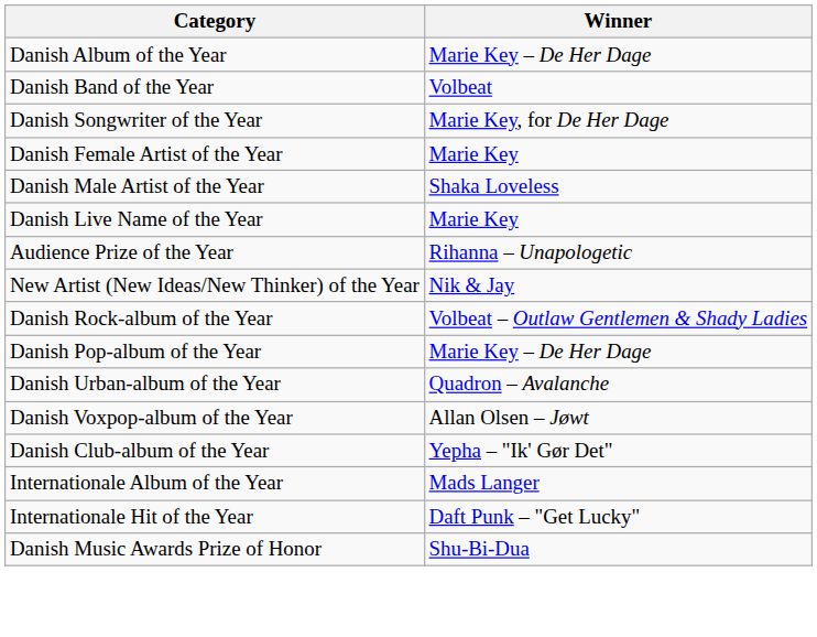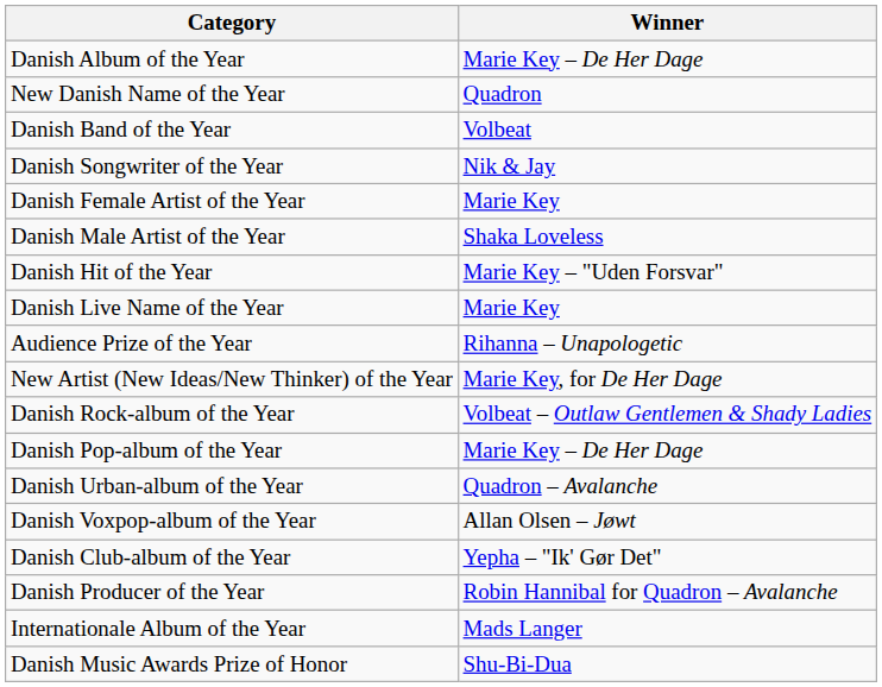 <table class="wikitable">
 <tr>
 <th>Category</th>
 <th>Winner</th>
 </tr>
 <tr>
 <td>Danish Album of the Year</td>
 <td><a href='#'>Marie Key</a> – <em>De Her Dage</em></td>
 </tr>
 <tr>
+<td>New Danish Name of the Year</td>
+<td><a href='#'>Quadron</a></td>
+</tr>
+<tr>
 <td>Danish Band of the Year</td>
 <td><a href='#'>Volbeat</a></td>
 </tr>
 <tr>
 <td>Danish Songwriter of the Year</td>
-<td><a href='#'>Marie Key</a>,  for <em>De Her Dage</em></td>
+<td><a href='#'>Nik & Jay</a></td>
 </tr>
 <tr>
 <td>Danish Female Artist of the Year</td>
 <td><a href='#'>Marie Key</a></td>
 </tr>
 <tr>
 <td>Danish Male Artist of the Year</td>
 <td><a href='#'>Shaka Loveless</a></td>
+</tr>
+<tr>
+<td>Danish Hit of the Year</td>
+<td><a href='#'>Marie Key</a> – "Uden Forsvar"</td>
 </tr>
 <tr>
 <td>Danish Live Name of the Year</td>
 <td><a href='#'>Marie Key</a></td>
 </tr>
 <tr>
 <td>Audience Prize of the Year</td>
 <td><a href='#'>Rihanna</a> – <em>Unapologetic</em></td>
 </tr>
 <tr>
 <td>New Artist (New Ideas/New Thinker) of the Year</td>
-<td><a href='#'>Nik & Jay</a></td>
+<td><a href='#'>Marie Key</a>,  for <em>De Her Dage</em></td>
 </tr>
 <tr>
 <td>Danish Rock-album of the Year</td>
 <td><a href='#'>Volbeat</a> – <em><a href='#'>Outlaw Gentlemen & Shady Ladies</a></em></td>
 </tr>
 <tr>
 <td>Danish Pop-album of the Year</td>
 <td><a href='#'>Marie Key</a> – <em>De Her Dage</em></td>
 </tr>
 <tr>
 <td>Danish Urban-album of the Year</td>
 <td><a href='#'>Quadron</a> – <em>Avalanche</em></td>
 </tr>
 <tr>
 <td>Danish Voxpop-album of the Year</td>
 <td>Allan Olsen – <em>Jøwt</em></td>
 </tr>
 <tr>
 <td>Danish Club-album of the Year</td>
 <td><a href='#'>Yepha</a> – "Ik' Gør Det"</td>
 </tr>
 <tr>
+<td>Danish Producer of the Year</td>
+<td><a href='#'>Robin Hannibal</a> for <a href='#'>Quadron</a> – <em>Avalanche</em></td>
+</tr>
+<tr>
 <td>Internationale Album of the Year</td>
 <td><a href='#'>Mads Langer</a></td>
-</tr>
-<tr>
-<td>Internationale Hit of the Year</td>
-<td><a href='#'>Daft Punk</a> – "Get Lucky"</td>
 </tr>
 <tr>
 <td>Danish Music Awards Prize of Honor</td>
 <td><a href='#'>Shu-Bi-Dua</a></td>
 </tr>
 </table>
